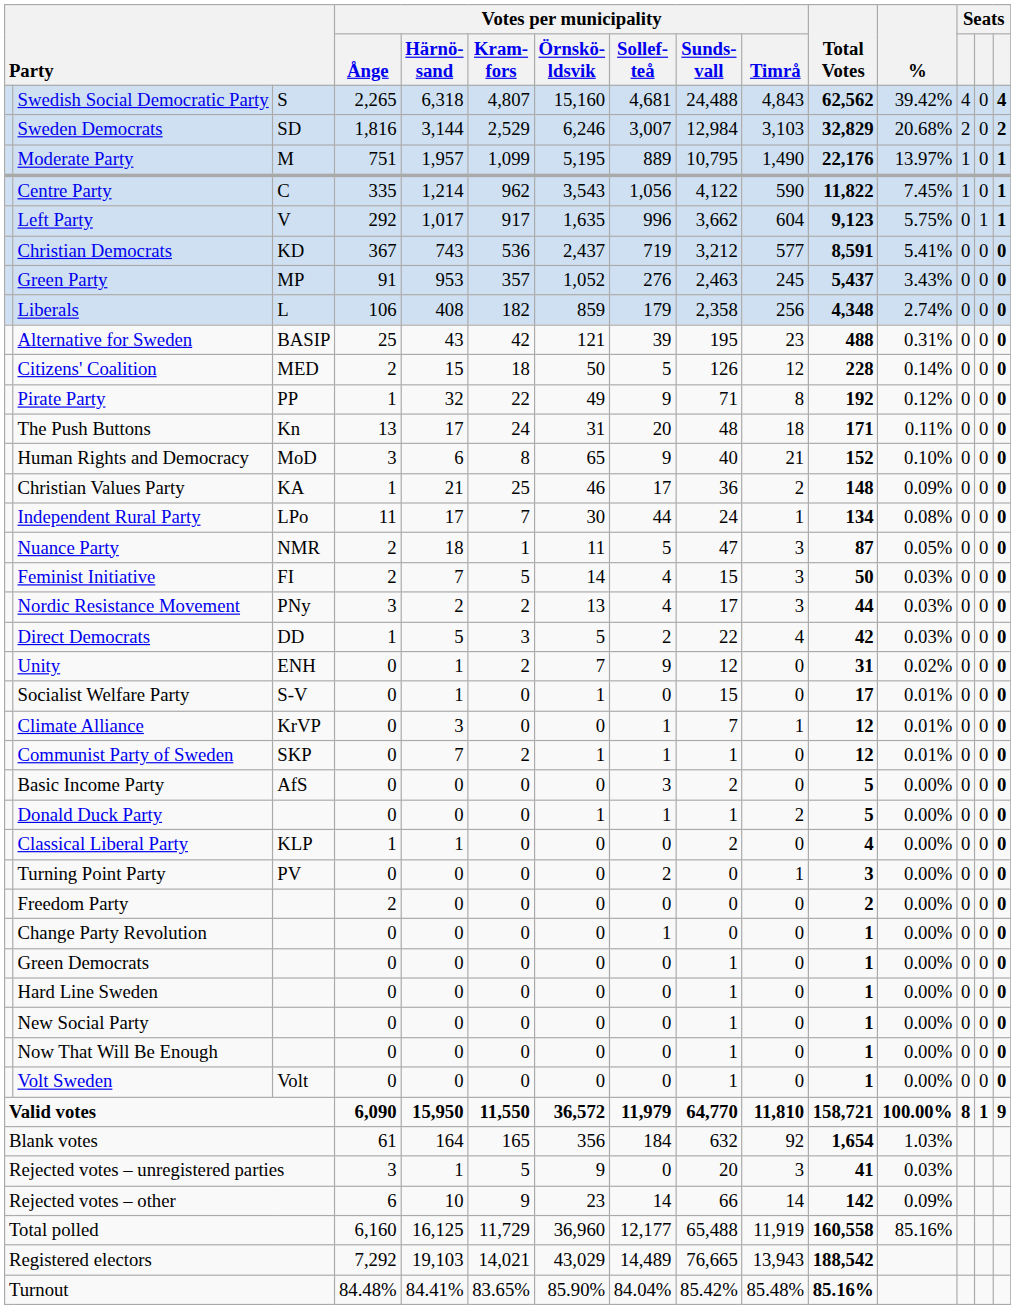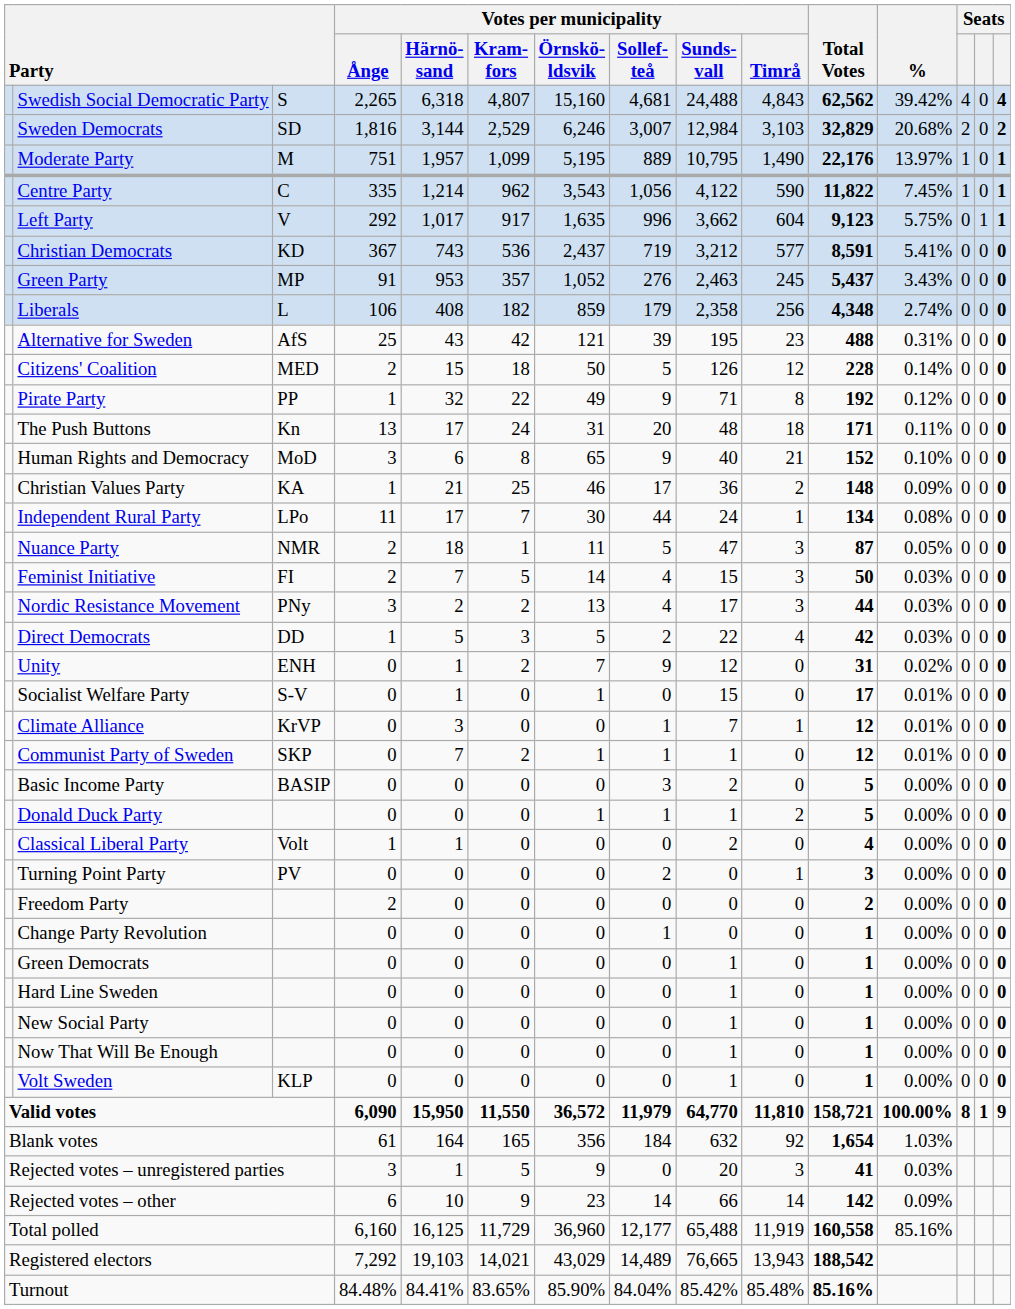 <table class="wikitable" border="1" style="text-align:right;">
 <tr>
 <th style="text-align:left;" valign=bottom rowspan=2 colspan=3>Party</th>
 <th colspan=7>Votes per municipality</th>
 <th align=center valign=bottom rowspan=2 width="50">Total Votes</th>
 <th align=center valign=bottom rowspan=2 width="50">%</th>
 <th colspan=3>Seats</th>
 </tr>
 <tr>
 <th align=center valign=bottom width="50"><a href='#'>Ånge</a></th>
 <th align=center valign=bottom width="50"><a href='#'>Härnö- sand</a></th>
 <th align=center valign=bottom width="50"><a href='#'>Kram- fors</a></th>
 <th align=center valign=bottom width="50"><a href='#'>Örnskö- ldsvik</a></th>
 <th align=center valign=bottom width="50"><a href='#'>Sollef- teå</a></th>
 <th align=center valign=bottom width="50"><a href='#'>Sunds- vall</a></th>
 <th align=center valign=bottom width="50"><a href='#'>Timrå</a></th>
 <th align=center valign=bottom width="20"><small></small></th>
 <th align=center valign=bottom width="20"><small><a href='#'></a></small></th>
 <th align=center valign=bottom width="20"><small></small></th>
 </tr>
 <tr style="background:#CEE0F2;">
 <td></td>
 <td align=left style="white-space: nowrap;"><a href='#'>Swedish Social Democratic Party</a></td>
 <td align=left>S</td>
 <td>2,265</td>
 <td>6,318</td>
 <td>4,807</td>
 <td>15,160</td>
 <td>4,681</td>
 <td>24,488</td>
 <td>4,843</td>
 <td><strong>62,562</strong></td>
 <td>39.42%</td>
 <td>4</td>
 <td>0</td>
 <td><strong>4</strong></td>
 </tr>
 <tr style="background:#CEE0F2;">
 <td></td>
 <td align=left><a href='#'>Sweden Democrats</a></td>
 <td align=left>SD</td>
 <td>1,816</td>
 <td>3,144</td>
 <td>2,529</td>
 <td>6,246</td>
 <td>3,007</td>
 <td>12,984</td>
 <td>3,103</td>
 <td><strong>32,829</strong></td>
 <td>20.68%</td>
 <td>2</td>
 <td>0</td>
 <td><strong>2</strong></td>
 </tr>
 <tr style="background:#CEE0F2;">
 <td></td>
 <td align=left><a href='#'>Moderate Party</a></td>
 <td align=left>M</td>
 <td>751</td>
 <td>1,957</td>
 <td>1,099</td>
 <td>5,195</td>
 <td>889</td>
 <td>10,795</td>
 <td>1,490</td>
 <td><strong>22,176</strong></td>
 <td>13.97%</td>
 <td>1</td>
 <td>0</td>
 <td><strong>1</strong></td>
 </tr>
 <tr style="background:#CEE0F2; border-top:3px solid darkgray;">
 <td></td>
 <td align=left><a href='#'>Centre Party</a></td>
 <td align=left>C</td>
 <td>335</td>
 <td>1,214</td>
 <td>962</td>
 <td>3,543</td>
 <td>1,056</td>
 <td>4,122</td>
 <td>590</td>
 <td><strong>11,822</strong></td>
 <td>7.45%</td>
 <td>1</td>
 <td>0</td>
 <td><strong>1</strong></td>
 </tr>
 <tr style="background:#CEE0F2;">
 <td></td>
 <td align=left><a href='#'>Left Party</a></td>
 <td align=left>V</td>
 <td>292</td>
 <td>1,017</td>
 <td>917</td>
 <td>1,635</td>
 <td>996</td>
 <td>3,662</td>
 <td>604</td>
 <td><strong>9,123</strong></td>
 <td>5.75%</td>
 <td>0</td>
 <td>1</td>
 <td><strong>1</strong></td>
 </tr>
 <tr style="background:#CEE0F2;">
 <td></td>
 <td align=left><a href='#'>Christian Democrats</a></td>
 <td align=left>KD</td>
 <td>367</td>
 <td>743</td>
 <td>536</td>
 <td>2,437</td>
 <td>719</td>
 <td>3,212</td>
 <td>577</td>
 <td><strong>8,591</strong></td>
 <td>5.41%</td>
 <td>0</td>
 <td>0</td>
 <td><strong>0</strong></td>
 </tr>
 <tr style="background:#CEE0F2;">
 <td></td>
 <td align=left><a href='#'>Green Party</a></td>
 <td align=left>MP</td>
 <td>91</td>
 <td>953</td>
 <td>357</td>
 <td>1,052</td>
 <td>276</td>
 <td>2,463</td>
 <td>245</td>
 <td><strong>5,437</strong></td>
 <td>3.43%</td>
 <td>0</td>
 <td>0</td>
 <td><strong>0</strong></td>
 </tr>
 <tr style="background:#CEE0F2;">
 <td></td>
 <td align=left><a href='#'>Liberals</a></td>
 <td align=left>L</td>
 <td>106</td>
 <td>408</td>
 <td>182</td>
 <td>859</td>
 <td>179</td>
 <td>2,358</td>
 <td>256</td>
 <td><strong>4,348</strong></td>
 <td>2.74%</td>
 <td>0</td>
 <td>0</td>
 <td><strong>0</strong></td>
 </tr>
 <tr>
 <td></td>
 <td align=left><a href='#'>Alternative for Sweden</a></td>
-<td align=left>BASIP</td>
+<td align=left>AfS</td>
 <td>25</td>
 <td>43</td>
 <td>42</td>
 <td>121</td>
 <td>39</td>
 <td>195</td>
 <td>23</td>
 <td><strong>488</strong></td>
 <td>0.31%</td>
 <td>0</td>
 <td>0</td>
 <td><strong>0</strong></td>
 </tr>
 <tr>
 <td></td>
 <td align=left><a href='#'>Citizens' Coalition</a></td>
 <td align=left>MED</td>
 <td>2</td>
 <td>15</td>
 <td>18</td>
 <td>50</td>
 <td>5</td>
 <td>126</td>
 <td>12</td>
 <td><strong>228</strong></td>
 <td>0.14%</td>
 <td>0</td>
 <td>0</td>
 <td><strong>0</strong></td>
 </tr>
 <tr>
 <td></td>
 <td align=left><a href='#'>Pirate Party</a></td>
 <td align=left>PP</td>
 <td>1</td>
 <td>32</td>
 <td>22</td>
 <td>49</td>
 <td>9</td>
 <td>71</td>
 <td>8</td>
 <td><strong>192</strong></td>
 <td>0.12%</td>
 <td>0</td>
 <td>0</td>
 <td><strong>0</strong></td>
 </tr>
 <tr>
 <td></td>
 <td align=left>The Push Buttons</td>
 <td align=left>Kn</td>
 <td>13</td>
 <td>17</td>
 <td>24</td>
 <td>31</td>
 <td>20</td>
 <td>48</td>
 <td>18</td>
 <td><strong>171</strong></td>
 <td>0.11%</td>
 <td>0</td>
 <td>0</td>
 <td><strong>0</strong></td>
 </tr>
 <tr>
 <td></td>
 <td align=left>Human Rights and Democracy</td>
 <td align=left>MoD</td>
 <td>3</td>
 <td>6</td>
 <td>8</td>
 <td>65</td>
 <td>9</td>
 <td>40</td>
 <td>21</td>
 <td><strong>152</strong></td>
 <td>0.10%</td>
 <td>0</td>
 <td>0</td>
 <td><strong>0</strong></td>
 </tr>
 <tr>
 <td></td>
 <td align=left>Christian Values Party</td>
 <td align=left>KA</td>
 <td>1</td>
 <td>21</td>
 <td>25</td>
 <td>46</td>
 <td>17</td>
 <td>36</td>
 <td>2</td>
 <td><strong>148</strong></td>
 <td>0.09%</td>
 <td>0</td>
 <td>0</td>
 <td><strong>0</strong></td>
 </tr>
 <tr>
 <td></td>
 <td align=left><a href='#'>Independent Rural Party</a></td>
 <td align=left>LPo</td>
 <td>11</td>
 <td>17</td>
 <td>7</td>
 <td>30</td>
 <td>44</td>
 <td>24</td>
 <td>1</td>
 <td><strong>134</strong></td>
 <td>0.08%</td>
 <td>0</td>
 <td>0</td>
 <td><strong>0</strong></td>
 </tr>
 <tr>
 <td></td>
 <td align=left><a href='#'>Nuance Party</a></td>
 <td align=left>NMR</td>
 <td>2</td>
 <td>18</td>
 <td>1</td>
 <td>11</td>
 <td>5</td>
 <td>47</td>
 <td>3</td>
 <td><strong>87</strong></td>
 <td>0.05%</td>
 <td>0</td>
 <td>0</td>
 <td><strong>0</strong></td>
 </tr>
 <tr>
 <td></td>
 <td align=left><a href='#'>Feminist Initiative</a></td>
 <td align=left>FI</td>
 <td>2</td>
 <td>7</td>
 <td>5</td>
 <td>14</td>
 <td>4</td>
 <td>15</td>
 <td>3</td>
 <td><strong>50</strong></td>
 <td>0.03%</td>
 <td>0</td>
 <td>0</td>
 <td><strong>0</strong></td>
 </tr>
 <tr>
 <td></td>
 <td align=left><a href='#'>Nordic Resistance Movement</a></td>
 <td align=left>PNy</td>
 <td>3</td>
 <td>2</td>
 <td>2</td>
 <td>13</td>
 <td>4</td>
 <td>17</td>
 <td>3</td>
 <td><strong>44</strong></td>
 <td>0.03%</td>
 <td>0</td>
 <td>0</td>
 <td><strong>0</strong></td>
 </tr>
 <tr>
 <td></td>
 <td align=left><a href='#'>Direct Democrats</a></td>
 <td align=left>DD</td>
 <td>1</td>
 <td>5</td>
 <td>3</td>
 <td>5</td>
 <td>2</td>
 <td>22</td>
 <td>4</td>
 <td><strong>42</strong></td>
 <td>0.03%</td>
 <td>0</td>
 <td>0</td>
 <td><strong>0</strong></td>
 </tr>
 <tr>
 <td></td>
 <td align=left><a href='#'>Unity</a></td>
 <td align=left>ENH</td>
 <td>0</td>
 <td>1</td>
 <td>2</td>
 <td>7</td>
 <td>9</td>
 <td>12</td>
 <td>0</td>
 <td><strong>31</strong></td>
 <td>0.02%</td>
 <td>0</td>
 <td>0</td>
 <td><strong>0</strong></td>
 </tr>
 <tr>
 <td></td>
 <td align=left>Socialist Welfare Party</td>
 <td align=left>S-V</td>
 <td>0</td>
 <td>1</td>
 <td>0</td>
 <td>1</td>
 <td>0</td>
 <td>15</td>
 <td>0</td>
 <td><strong>17</strong></td>
 <td>0.01%</td>
 <td>0</td>
 <td>0</td>
 <td><strong>0</strong></td>
 </tr>
 <tr>
 <td></td>
 <td align=left><a href='#'>Climate Alliance</a></td>
 <td align=left>KrVP</td>
 <td>0</td>
 <td>3</td>
 <td>0</td>
 <td>0</td>
 <td>1</td>
 <td>7</td>
 <td>1</td>
 <td><strong>12</strong></td>
 <td>0.01%</td>
 <td>0</td>
 <td>0</td>
 <td><strong>0</strong></td>
 </tr>
 <tr>
 <td></td>
 <td align=left><a href='#'>Communist Party of Sweden</a></td>
 <td align=left>SKP</td>
 <td>0</td>
 <td>7</td>
 <td>2</td>
 <td>1</td>
 <td>1</td>
 <td>1</td>
 <td>0</td>
 <td><strong>12</strong></td>
 <td>0.01%</td>
 <td>0</td>
 <td>0</td>
 <td><strong>0</strong></td>
 </tr>
 <tr>
 <td></td>
 <td align=left>Basic Income Party</td>
-<td align=left>AfS</td>
+<td align=left>BASIP</td>
 <td>0</td>
 <td>0</td>
 <td>0</td>
 <td>0</td>
 <td>3</td>
 <td>2</td>
 <td>0</td>
 <td><strong>5</strong></td>
 <td>0.00%</td>
 <td>0</td>
 <td>0</td>
 <td><strong>0</strong></td>
 </tr>
 <tr>
 <td></td>
 <td align=left><a href='#'>Donald Duck Party</a></td>
 <td align=left></td>
 <td>0</td>
 <td>0</td>
 <td>0</td>
 <td>1</td>
 <td>1</td>
 <td>1</td>
 <td>2</td>
 <td><strong>5</strong></td>
 <td>0.00%</td>
 <td>0</td>
 <td>0</td>
 <td><strong>0</strong></td>
 </tr>
 <tr>
 <td></td>
 <td align=left><a href='#'>Classical Liberal Party</a></td>
-<td align=left>KLP</td>
+<td align=left>Volt</td>
 <td>1</td>
 <td>1</td>
 <td>0</td>
 <td>0</td>
 <td>0</td>
 <td>2</td>
 <td>0</td>
 <td><strong>4</strong></td>
 <td>0.00%</td>
 <td>0</td>
 <td>0</td>
 <td><strong>0</strong></td>
 </tr>
 <tr>
 <td></td>
 <td align=left>Turning Point Party</td>
 <td align=left>PV</td>
 <td>0</td>
 <td>0</td>
 <td>0</td>
 <td>0</td>
 <td>2</td>
 <td>0</td>
 <td>1</td>
 <td><strong>3</strong></td>
 <td>0.00%</td>
 <td>0</td>
 <td>0</td>
 <td><strong>0</strong></td>
 </tr>
 <tr>
 <td></td>
 <td align=left>Freedom Party</td>
 <td align=left></td>
 <td>2</td>
 <td>0</td>
 <td>0</td>
 <td>0</td>
 <td>0</td>
 <td>0</td>
 <td>0</td>
 <td><strong>2</strong></td>
 <td>0.00%</td>
 <td>0</td>
 <td>0</td>
 <td><strong>0</strong></td>
 </tr>
 <tr>
 <td></td>
 <td align=left>Change Party Revolution</td>
 <td align=left></td>
 <td>0</td>
 <td>0</td>
 <td>0</td>
 <td>0</td>
 <td>1</td>
 <td>0</td>
 <td>0</td>
 <td><strong>1</strong></td>
 <td>0.00%</td>
 <td>0</td>
 <td>0</td>
 <td><strong>0</strong></td>
 </tr>
 <tr>
 <td></td>
 <td align=left>Green Democrats</td>
 <td align=left></td>
 <td>0</td>
 <td>0</td>
 <td>0</td>
 <td>0</td>
 <td>0</td>
 <td>1</td>
 <td>0</td>
 <td><strong>1</strong></td>
 <td>0.00%</td>
 <td>0</td>
 <td>0</td>
 <td><strong>0</strong></td>
 </tr>
 <tr>
 <td></td>
 <td align=left>Hard Line Sweden</td>
 <td align=left></td>
 <td>0</td>
 <td>0</td>
 <td>0</td>
 <td>0</td>
 <td>0</td>
 <td>1</td>
 <td>0</td>
 <td><strong>1</strong></td>
 <td>0.00%</td>
 <td>0</td>
 <td>0</td>
 <td><strong>0</strong></td>
 </tr>
 <tr>
 <td></td>
 <td align=left>New Social Party</td>
 <td align=left></td>
 <td>0</td>
 <td>0</td>
 <td>0</td>
 <td>0</td>
 <td>0</td>
 <td>1</td>
 <td>0</td>
 <td><strong>1</strong></td>
 <td>0.00%</td>
 <td>0</td>
 <td>0</td>
 <td><strong>0</strong></td>
 </tr>
 <tr>
 <td></td>
 <td align=left>Now That Will Be Enough</td>
 <td align=left></td>
 <td>0</td>
 <td>0</td>
 <td>0</td>
 <td>0</td>
 <td>0</td>
 <td>1</td>
 <td>0</td>
 <td><strong>1</strong></td>
 <td>0.00%</td>
 <td>0</td>
 <td>0</td>
 <td><strong>0</strong></td>
 </tr>
 <tr>
 <td></td>
 <td align=left><a href='#'>Volt Sweden</a></td>
-<td align=left>Volt</td>
+<td align=left>KLP</td>
 <td>0</td>
 <td>0</td>
 <td>0</td>
 <td>0</td>
 <td>0</td>
 <td>1</td>
 <td>0</td>
 <td><strong>1</strong></td>
 <td>0.00%</td>
 <td>0</td>
 <td>0</td>
 <td><strong>0</strong></td>
 </tr>
 <tr style="font-weight:bold">
 <td align=left colspan=3>Valid votes</td>
 <td>6,090</td>
 <td>15,950</td>
 <td>11,550</td>
 <td>36,572</td>
 <td>11,979</td>
 <td>64,770</td>
 <td>11,810</td>
 <td>158,721</td>
 <td>100.00%</td>
 <td>8</td>
 <td>1</td>
 <td>9</td>
 </tr>
 <tr>
 <td align=left colspan=3>Blank votes</td>
 <td>61</td>
 <td>164</td>
 <td>165</td>
 <td>356</td>
 <td>184</td>
 <td>632</td>
 <td>92</td>
 <td><strong>1,654</strong></td>
 <td>1.03%</td>
 <td></td>
 <td></td>
 <td></td>
 </tr>
 <tr>
 <td align=left colspan=3>Rejected votes – unregistered parties</td>
 <td>3</td>
 <td>1</td>
 <td>5</td>
 <td>9</td>
 <td>0</td>
 <td>20</td>
 <td>3</td>
 <td><strong>41</strong></td>
 <td>0.03%</td>
 <td></td>
 <td></td>
 <td></td>
 </tr>
 <tr>
 <td align=left colspan=3>Rejected votes – other</td>
 <td>6</td>
 <td>10</td>
 <td>9</td>
 <td>23</td>
 <td>14</td>
 <td>66</td>
 <td>14</td>
 <td><strong>142</strong></td>
 <td>0.09%</td>
 <td></td>
 <td></td>
 <td></td>
 </tr>
 <tr>
 <td align=left colspan=3>Total polled</td>
 <td>6,160</td>
 <td>16,125</td>
 <td>11,729</td>
 <td>36,960</td>
 <td>12,177</td>
 <td>65,488</td>
 <td>11,919</td>
 <td><strong>160,558</strong></td>
 <td>85.16%</td>
 <td></td>
 <td></td>
 <td></td>
 </tr>
 <tr>
 <td align=left colspan=3>Registered electors</td>
 <td>7,292</td>
 <td>19,103</td>
 <td>14,021</td>
 <td>43,029</td>
 <td>14,489</td>
 <td>76,665</td>
 <td>13,943</td>
 <td><strong>188,542</strong></td>
 <td></td>
 <td></td>
 <td></td>
 <td></td>
 </tr>
 <tr>
 <td align=left colspan=3>Turnout</td>
 <td>84.48%</td>
 <td>84.41%</td>
 <td>83.65%</td>
 <td>85.90%</td>
 <td>84.04%</td>
 <td>85.42%</td>
 <td>85.48%</td>
 <td><strong>85.16%</strong></td>
 <td></td>
 <td></td>
 <td></td>
 <td></td>
 </tr>
 </table>
